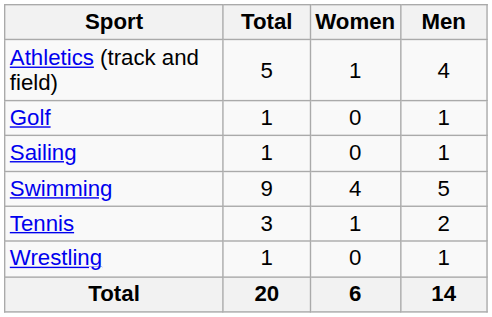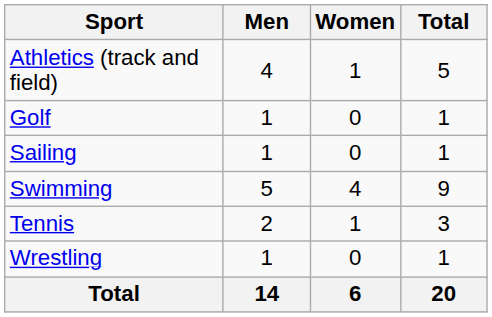 <table class="wikitable sortable" style="text-align:center;">
 <tr>
 <th width=150>Sport</th>
+<th width=55>Men</th>
+<th width=55>Women</th>
 <th width=55>Total</th>
-<th width=55>Women</th>
-<th width=55>Men</th>
 </tr>
 <tr>
 <td align=left><a href='#'>Athletics</a> (track and field)</td>
+<td>4</td>
+<td>1</td>
 <td>5</td>
-<td>1</td>
-<td>4</td>
 </tr>
 <tr>
 <td align=left><a href='#'>Golf</a></td>
 <td>1</td>
 <td>0</td>
 <td>1</td>
 </tr>
 <tr>
 <td align=left><a href='#'>Sailing</a></td>
 <td>1</td>
 <td>0</td>
 <td>1</td>
 </tr>
 <tr>
 <td align=left><a href='#'>Swimming</a></td>
+<td>5</td>
+<td>4</td>
 <td>9</td>
-<td>4</td>
-<td>5</td>
 </tr>
 <tr>
 <td align=left><a href='#'>Tennis</a></td>
+<td>2</td>
+<td>1</td>
 <td>3</td>
-<td>1</td>
-<td>2</td>
 </tr>
 <tr>
 <td align=left><a href='#'>Wrestling</a></td>
 <td>1</td>
 <td>0</td>
 <td>1</td>
 </tr>
 <tr>
 <th>Total</th>
+<th>14</th>
+<th>6</th>
 <th>20</th>
-<th>6</th>
-<th>14</th>
 </tr>
 </table>
